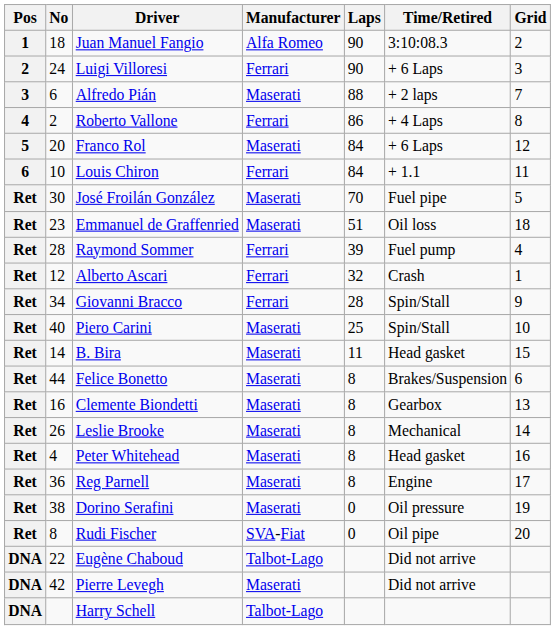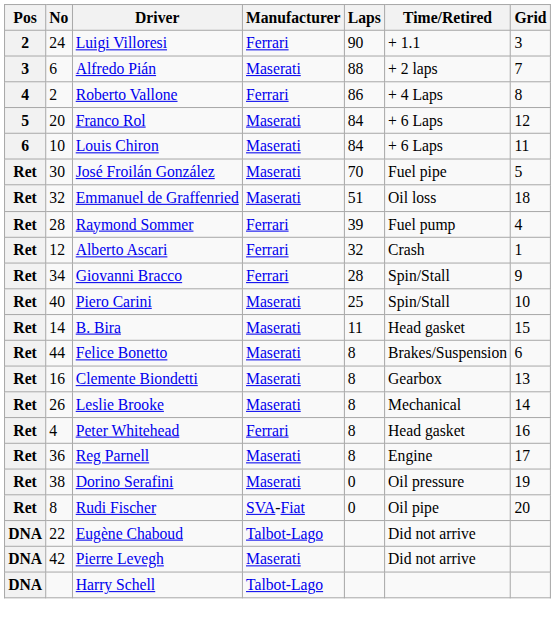 <table class="wikitable" style="font-size: 95%;">
 <tr>
 <th>Pos</th>
 <th>No</th>
 <th>Driver</th>
 <th>Manufacturer</th>
 <th>Laps</th>
 <th>Time/Retired</th>
 <th>Grid</th>
 </tr>
 <tr>
-<th>1</th>
-<td>18</td>
-<td> <a href='#'>Juan Manuel Fangio</a></td>
-<td><a href='#'>Alfa Romeo</a></td>
-<td>90</td>
-<td>3:10:08.3</td>
-<td>2</td>
-</tr>
-<tr>
 <th>2</th>
 <td>24</td>
 <td> <a href='#'>Luigi Villoresi</a></td>
 <td><a href='#'>Ferrari</a></td>
 <td>90</td>
-<td>+ 6 Laps</td>
+<td>+ 1.1</td>
 <td>3</td>
 </tr>
 <tr>
 <th>3</th>
 <td>6</td>
 <td> <a href='#'>Alfredo Pián</a></td>
 <td><a href='#'>Maserati</a></td>
 <td>88</td>
 <td>+ 2 laps</td>
 <td>7</td>
 </tr>
 <tr>
 <th>4</th>
 <td>2</td>
 <td> <a href='#'>Roberto Vallone</a></td>
 <td><a href='#'>Ferrari</a></td>
 <td>86</td>
 <td>+ 4 Laps</td>
 <td>8</td>
 </tr>
 <tr>
 <th>5</th>
 <td>20</td>
 <td> <a href='#'>Franco Rol</a></td>
 <td><a href='#'>Maserati</a></td>
 <td>84</td>
 <td>+ 6 Laps</td>
 <td>12</td>
 </tr>
 <tr>
 <th>6</th>
 <td>10</td>
 <td> <a href='#'>Louis Chiron</a></td>
-<td><a href='#'>Ferrari</a></td>
+<td><a href='#'>Maserati</a></td>
 <td>84</td>
-<td>+ 1.1</td>
+<td>+ 6 Laps</td>
 <td>11</td>
 </tr>
 <tr>
 <th>Ret</th>
 <td>30</td>
 <td> <a href='#'>José Froilán González</a></td>
 <td><a href='#'>Maserati</a></td>
 <td>70</td>
 <td>Fuel pipe</td>
 <td>5</td>
 </tr>
 <tr>
 <th>Ret</th>
-<td>23</td>
+<td>32</td>
 <td> <a href='#'>Emmanuel de Graffenried</a></td>
 <td><a href='#'>Maserati</a></td>
 <td>51</td>
 <td>Oil loss</td>
 <td>18</td>
 </tr>
 <tr>
 <th>Ret</th>
 <td>28</td>
 <td> <a href='#'>Raymond Sommer</a></td>
 <td><a href='#'>Ferrari</a></td>
 <td>39</td>
 <td>Fuel pump</td>
 <td>4</td>
 </tr>
 <tr>
 <th>Ret</th>
 <td>12</td>
 <td> <a href='#'>Alberto Ascari</a></td>
 <td><a href='#'>Ferrari</a></td>
 <td>32</td>
 <td>Crash</td>
 <td>1</td>
 </tr>
 <tr>
 <th>Ret</th>
 <td>34</td>
 <td> <a href='#'>Giovanni Bracco</a></td>
 <td><a href='#'>Ferrari</a></td>
 <td>28</td>
 <td>Spin/Stall</td>
 <td>9</td>
 </tr>
 <tr>
 <th>Ret</th>
 <td>40</td>
 <td> <a href='#'>Piero Carini</a></td>
 <td><a href='#'>Maserati</a></td>
 <td>25</td>
 <td>Spin/Stall</td>
 <td>10</td>
 </tr>
 <tr>
 <th>Ret</th>
 <td>14</td>
 <td> <a href='#'>B. Bira</a></td>
 <td><a href='#'>Maserati</a></td>
 <td>11</td>
 <td>Head gasket</td>
 <td>15</td>
 </tr>
 <tr>
 <th>Ret</th>
 <td>44</td>
 <td> <a href='#'>Felice Bonetto</a></td>
 <td><a href='#'>Maserati</a></td>
 <td>8</td>
 <td>Brakes/Suspension</td>
 <td>6</td>
 </tr>
 <tr>
 <th>Ret</th>
 <td>16</td>
 <td> <a href='#'>Clemente Biondetti</a></td>
 <td><a href='#'>Maserati</a></td>
 <td>8</td>
 <td>Gearbox</td>
 <td>13</td>
 </tr>
 <tr>
 <th>Ret</th>
 <td>26</td>
 <td> <a href='#'>Leslie Brooke</a></td>
 <td><a href='#'>Maserati</a></td>
 <td>8</td>
 <td>Mechanical</td>
 <td>14</td>
 </tr>
 <tr>
 <th>Ret</th>
 <td>4</td>
 <td> <a href='#'>Peter Whitehead</a></td>
-<td><a href='#'>Maserati</a></td>
+<td><a href='#'>Ferrari</a></td>
 <td>8</td>
 <td>Head gasket</td>
 <td>16</td>
 </tr>
 <tr>
 <th>Ret</th>
 <td>36</td>
 <td> <a href='#'>Reg Parnell</a></td>
 <td><a href='#'>Maserati</a></td>
 <td>8</td>
 <td>Engine</td>
 <td>17</td>
 </tr>
 <tr>
 <th>Ret</th>
 <td>38</td>
 <td> <a href='#'>Dorino Serafini</a></td>
 <td><a href='#'>Maserati</a></td>
 <td>0</td>
 <td>Oil pressure</td>
 <td>19</td>
 </tr>
 <tr>
 <th>Ret</th>
 <td>8</td>
 <td> <a href='#'>Rudi Fischer</a></td>
 <td><a href='#'>SVA</a>-<a href='#'>Fiat</a></td>
 <td>0</td>
 <td>Oil pipe</td>
 <td>20</td>
 </tr>
 <tr>
 <th>DNA</th>
 <td>22</td>
 <td> <a href='#'>Eugène Chaboud</a></td>
 <td><a href='#'>Talbot-Lago</a></td>
 <td></td>
 <td>Did not arrive</td>
 <td></td>
 </tr>
 <tr>
 <th>DNA</th>
 <td>42</td>
 <td> <a href='#'>Pierre Levegh</a></td>
 <td><a href='#'>Maserati</a></td>
 <td></td>
 <td>Did not arrive</td>
 <td></td>
 </tr>
 <tr>
 <th>DNA</th>
 <td></td>
 <td> <a href='#'>Harry Schell</a></td>
 <td><a href='#'>Talbot-Lago</a></td>
 <td></td>
 <td></td>
 <td></td>
 </tr>
 </table>
